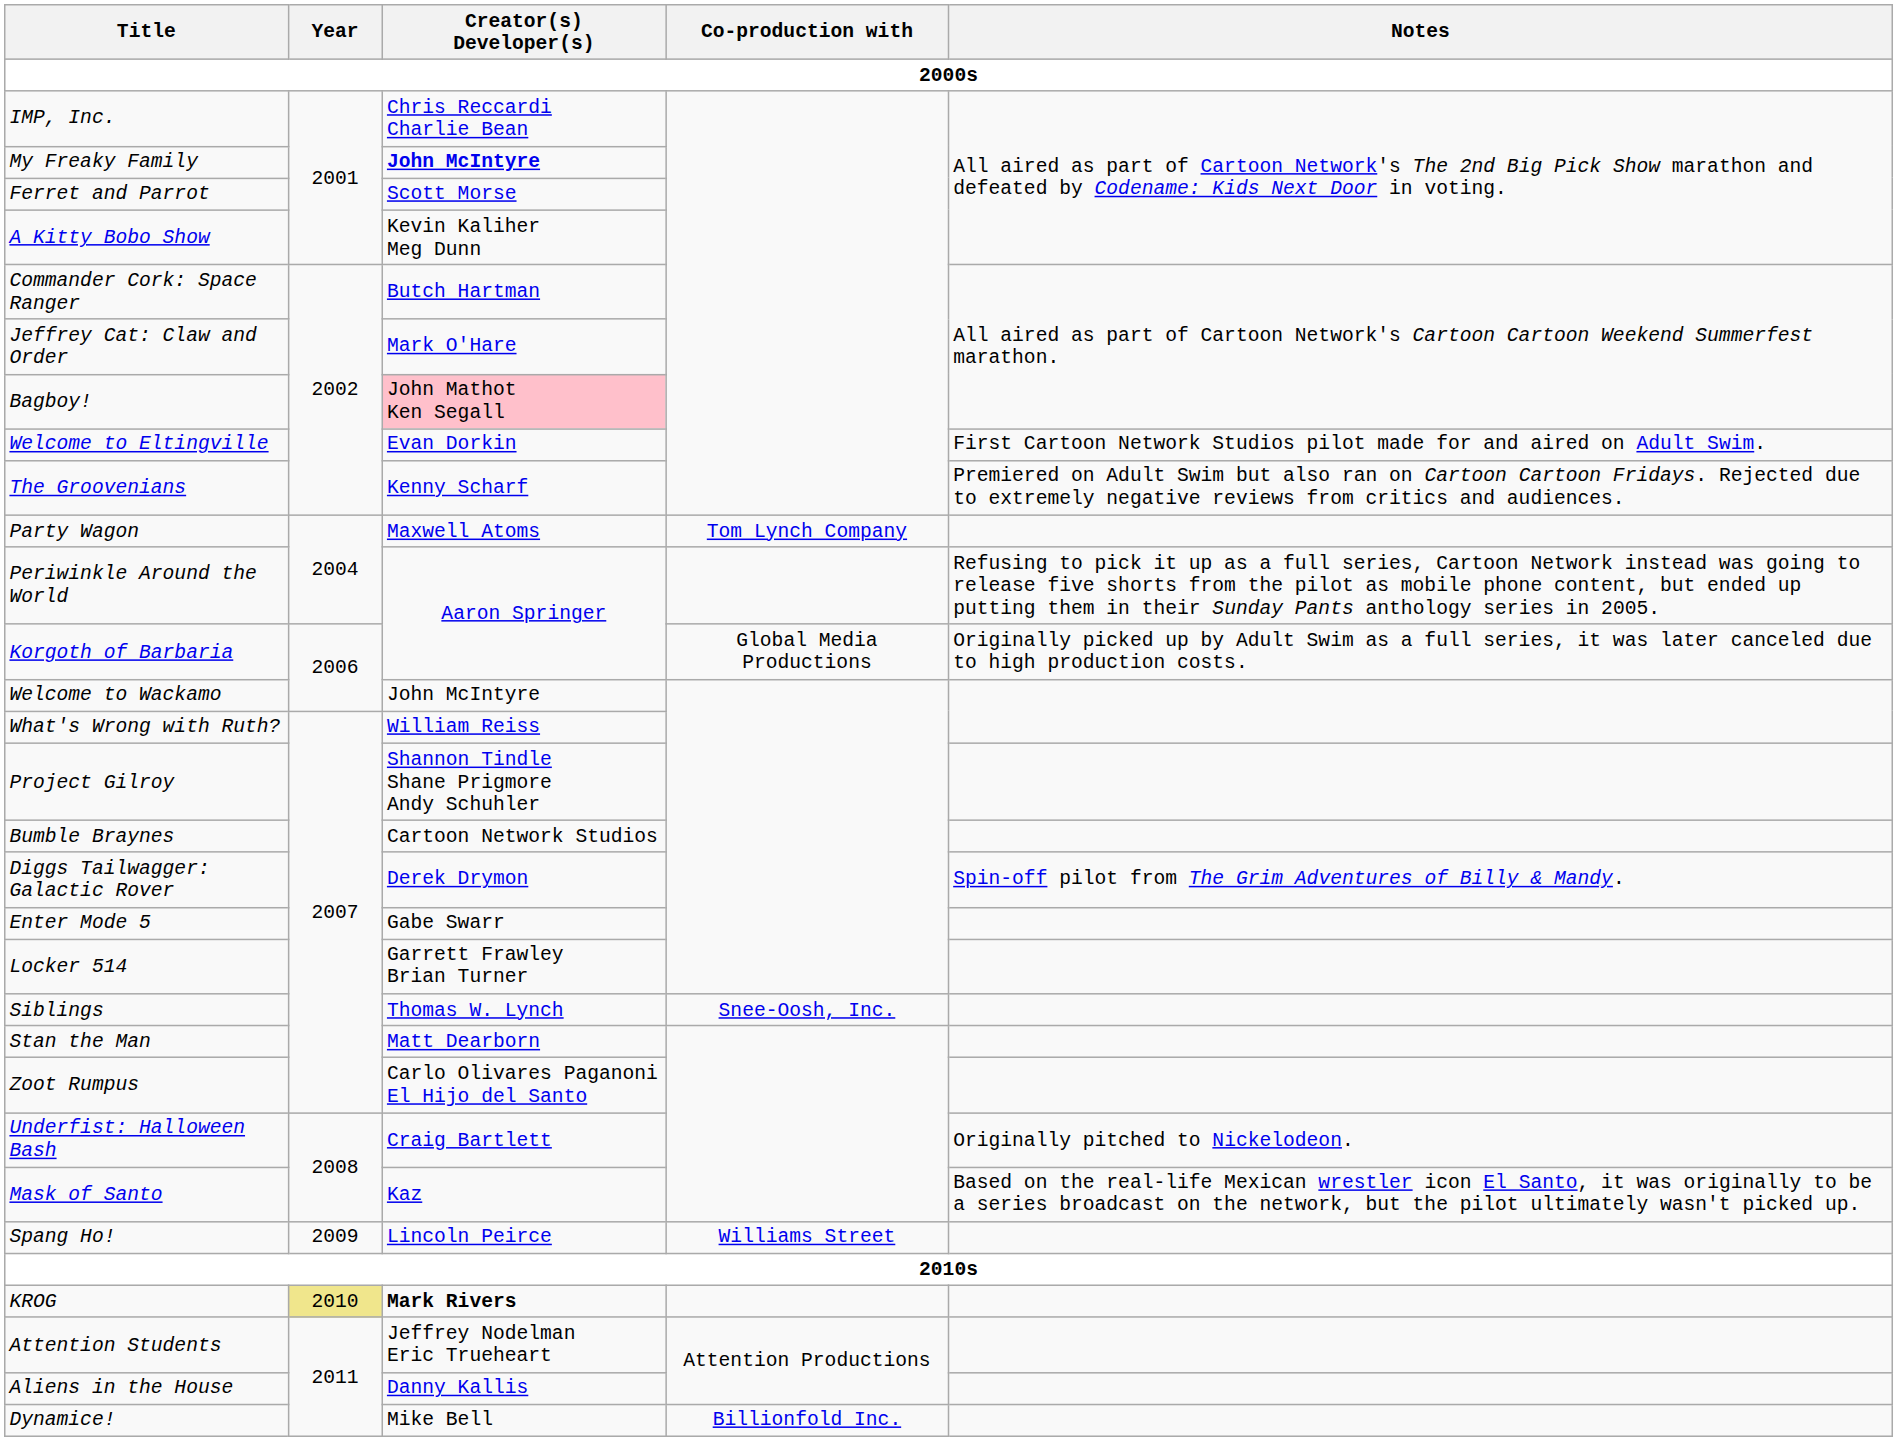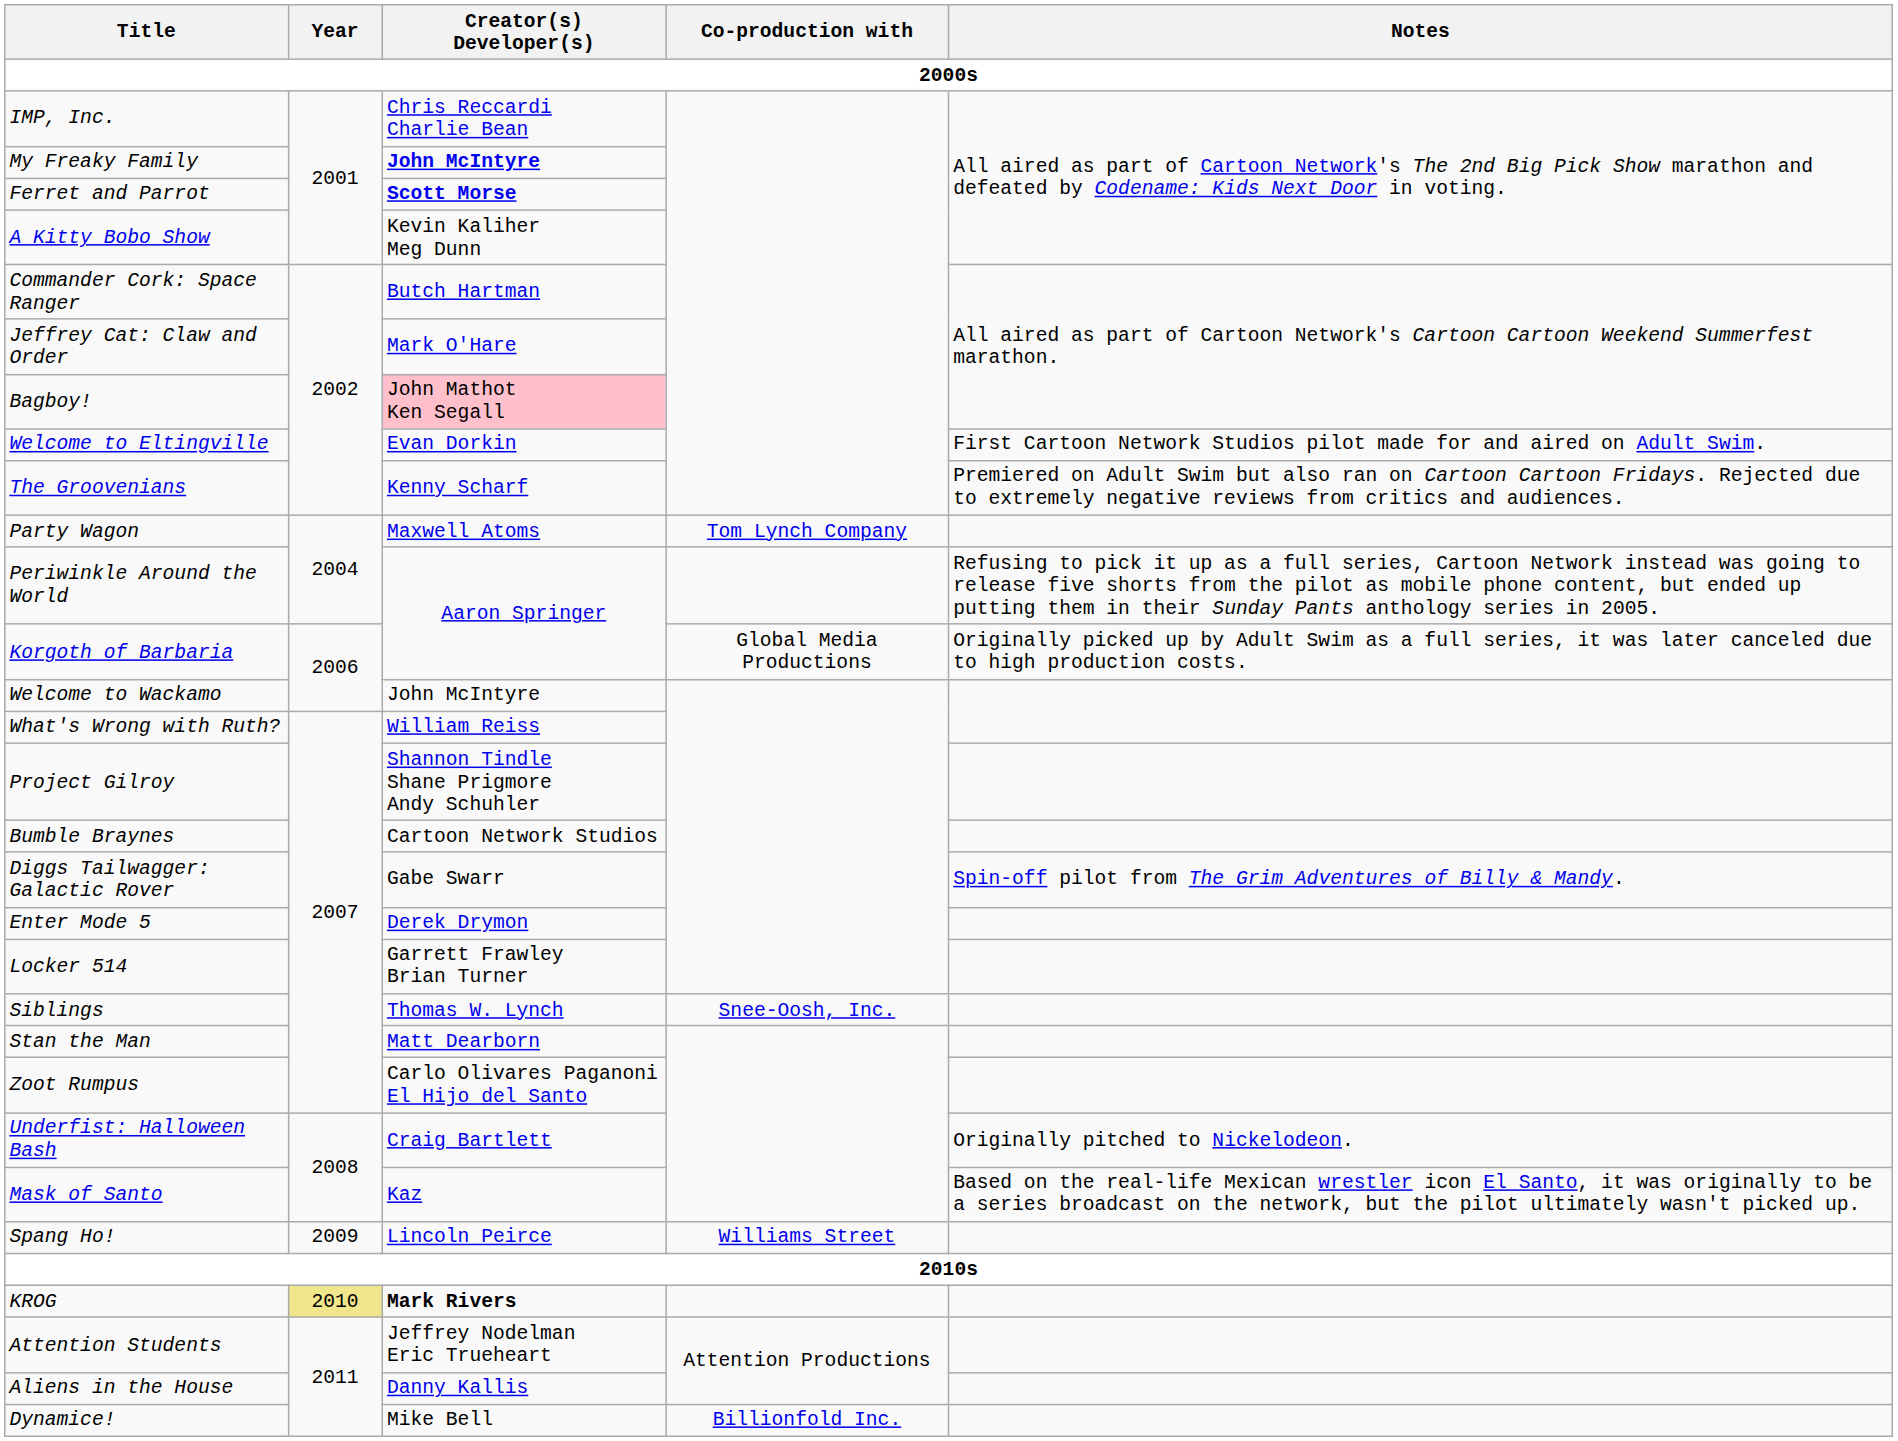 <table class="wikitable sortable" style="width: auto; style="width:100%;" table-layout: fixed;" |>
 <tr>
 <th style="width:15%;">Title</th>
 <th style="width:5%;">Year</th>
 <th style="width:15%;">Creator(s)<br>Developer(s)</th>
 <th style="width:15%;">Co-production with</th>
 <th style="width:50%;" class="unsortable">Notes</th>
 </tr>
 <tr>
 <th colspan="5" style="background-color:#ffffff;">2000s</th>
 </tr>
 <tr>
 <td><em>IMP, Inc.</em></td>
 <td align="center" rowspan="4">2001</td>
 <td><a href='#'>Chris Reccardi</a><br><a href='#'>Charlie Bean</a></td>
 <td align="center" rowspan="9"></td>
 <td rowspan="4">All aired as part of <a href='#'>Cartoon Network</a>'s <em>The 2nd Big Pick Show</em> marathon and defeated by <em><a href='#'>Codename: Kids Next Door</a></em> in voting.</td>
 </tr>
 <tr>
 <td><em>My Freaky Family</em></td>
 <td><strong><a href='#'>John McIntyre</a></strong></td>
 </tr>
 <tr>
 <td><em>Ferret and Parrot</em></td>
-<td><a href='#'>Scott Morse</a></td>
+<td><strong><a href='#'>Scott Morse</a></strong></td>
 </tr>
 <tr>
 <td><em><a href='#'>A Kitty Bobo Show</a></em></td>
 <td>Kevin Kaliher<br>Meg Dunn</td>
 </tr>
 <tr>
 <td><em>Commander Cork: Space Ranger</em></td>
 <td align="center" rowspan="5">2002</td>
 <td><a href='#'>Butch Hartman</a></td>
 <td rowspan="3">All aired as part of Cartoon Network's <em>Cartoon Cartoon Weekend Summerfest</em> marathon.</td>
 </tr>
 <tr>
 <td><em>Jeffrey Cat: Claw and Order</em></td>
 <td><a href='#'>Mark O'Hare</a></td>
 </tr>
 <tr>
 <td><em>Bagboy!</em></td>
 <td style="background: pink;">John Mathot<br>Ken Segall</td>
 </tr>
 <tr>
 <td><em><a href='#'>Welcome to Eltingville</a></em></td>
 <td><a href='#'>Evan Dorkin</a></td>
 <td>First Cartoon Network Studios pilot made for and aired on <a href='#'>Adult Swim</a>.</td>
 </tr>
 <tr>
 <td><em><a href='#'>The Groovenians</a></em></td>
 <td><a href='#'>Kenny Scharf</a></td>
 <td>Premiered on Adult Swim but also ran on <em>Cartoon Cartoon Fridays</em>. Rejected due to extremely negative reviews from critics and audiences.</td>
 </tr>
 <tr>
 <td><em>Party Wagon</em></td>
 <td align="center" rowspan="2">2004</td>
 <td><a href='#'>Maxwell Atoms</a></td>
 <td align="center"><a href='#'>Tom Lynch Company</a></td>
 <td></td>
 </tr>
 <tr>
 <td><em>Periwinkle Around the World</em></td>
 <td align="center" rowspan="2"><a href='#'>Aaron Springer</a></td>
 <td></td>
 <td>Refusing to pick it up as a full series, Cartoon Network instead was going to release five shorts from the pilot as mobile phone content, but ended up putting them in their <em>Sunday Pants</em> anthology series in 2005.</td>
 </tr>
 <tr>
 <td><em><a href='#'>Korgoth of Barbaria</a></em></td>
 <td align="center" rowspan="2">2006</td>
 <td align="center">Global Media Productions</td>
 <td>Originally picked up by Adult Swim as a full series, it was later canceled due to high production costs.</td>
 </tr>
 <tr>
 <td><em>Welcome to Wackamo</em></td>
 <td>John McIntyre</td>
 <td rowspan="7" align="center"></td>
 <td rowspan="2"></td>
 </tr>
 <tr>
 <td><em>What's Wrong with Ruth?</em></td>
 <td align="center" rowspan="9">2007</td>
 <td><a href='#'>William Reiss</a></td>
 </tr>
 <tr>
 <td><em>Project Gilroy</em></td>
 <td><a href='#'>Shannon Tindle</a><br>Shane Prigmore<br>Andy Schuhler</td>
 <td></td>
 </tr>
 <tr>
 <td><em>Bumble Braynes</em></td>
 <td>Cartoon Network Studios</td>
 <td></td>
 </tr>
 <tr>
 <td><em>Diggs Tailwagger: Galactic Rover</em></td>
-<td><a href='#'>Derek Drymon</a></td>
+<td>Gabe Swarr</td>
 <td><a href='#'>Spin-off</a> pilot from <em><a href='#'>The Grim Adventures of Billy & Mandy</a></em>.</td>
 </tr>
 <tr>
 <td><em>Enter Mode 5</em></td>
-<td>Gabe Swarr</td>
+<td><a href='#'>Derek Drymon</a></td>
 <td></td>
 </tr>
 <tr>
 <td><em>Locker 514</em></td>
 <td>Garrett Frawley<br>Brian Turner</td>
 <td></td>
 </tr>
 <tr>
 <td><em>Siblings</em></td>
 <td><a href='#'>Thomas W. Lynch</a></td>
 <td align="center"><a href='#'>Snee-Oosh, Inc.</a></td>
 <td></td>
 </tr>
 <tr>
 <td><em>Stan the Man</em></td>
 <td><a href='#'>Matt Dearborn</a></td>
 <td align="center" rowspan="4"></td>
 <td></td>
 </tr>
 <tr>
 <td><em>Zoot Rumpus</em></td>
 <td>Carlo Olivares Paganoni<br><a href='#'>El Hijo del Santo</a></td>
 <td></td>
 </tr>
 <tr>
 <td><em><a href='#'>Underfist: Halloween Bash</a></em></td>
 <td align="center" rowspan="2">2008</td>
 <td><a href='#'>Craig Bartlett</a></td>
 <td>Originally pitched to <a href='#'>Nickelodeon</a>.</td>
 </tr>
 <tr>
 <td><em><a href='#'>Mask of Santo</a></em></td>
 <td><a href='#'>Kaz</a></td>
 <td>Based on the real-life Mexican <a href='#'>wrestler</a> icon <a href='#'>El Santo</a>, it was originally to be a series broadcast on the network, but the pilot ultimately wasn't picked up.</td>
 </tr>
 <tr>
 <td><em>Spang Ho!</em></td>
 <td align="center">2009</td>
 <td><a href='#'>Lincoln Peirce</a></td>
 <td align="center"><a href='#'>Williams Street</a></td>
 <td></td>
 </tr>
 <tr>
 <th colspan="5" style="background-color:#ffffff;">2010s</th>
 </tr>
 <tr>
 <td><em>KROG</em></td>
 <td align="center" style="background: khaki;">2010</td>
 <td><strong>Mark Rivers</strong></td>
 <td align="center"></td>
 <td></td>
 </tr>
 <tr>
 <td><em>Attention Students</em></td>
 <td rowspan="3" align="center">2011</td>
 <td>Jeffrey Nodelman<br>Eric Trueheart</td>
 <td align="center" rowspan="2">Attention Productions</td>
 <td></td>
 </tr>
 <tr>
 <td><em>Aliens in the House</em></td>
 <td><a href='#'>Danny Kallis</a></td>
 <td></td>
 </tr>
 <tr>
 <td><em>Dynamice!</em></td>
 <td>Mike Bell</td>
 <td align="center"><a href='#'>Billionfold Inc.</a></td>
 <td></td>
 </tr>
 </table>
